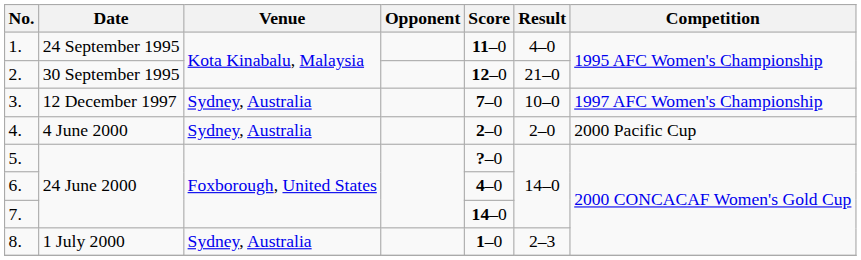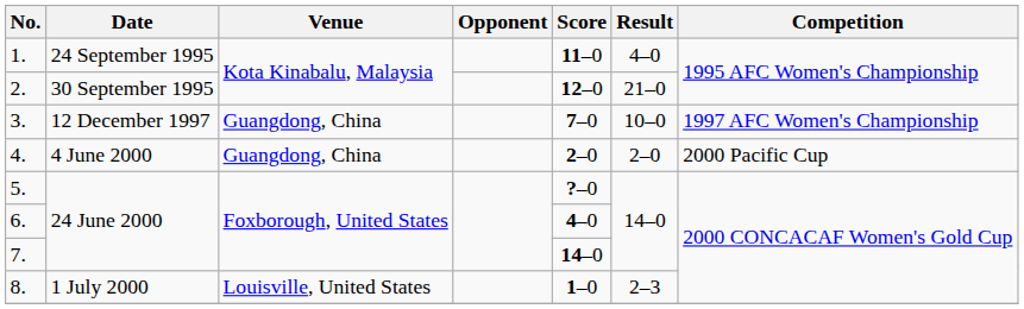 <table class="wikitable">
 <tr>
 <th>No.</th>
 <th>Date</th>
 <th>Venue</th>
 <th>Opponent</th>
 <th>Score</th>
 <th>Result</th>
 <th>Competition</th>
 </tr>
 <tr>
 <td>1.</td>
 <td>24 September 1995</td>
 <td rowspan=2><a href='#'>Kota Kinabalu</a>, <a href='#'>Malaysia</a></td>
 <td></td>
 <td align=center><strong>11</strong>–0</td>
 <td align=center>4–0</td>
 <td rowspan=2><a href='#'>1995 AFC Women's Championship</a></td>
 </tr>
 <tr>
 <td>2.</td>
 <td>30 September 1995</td>
 <td></td>
 <td align=center><strong>12</strong>–0</td>
 <td align=center>21–0</td>
 </tr>
 <tr>
 <td>3.</td>
 <td>12 December 1997</td>
-<td><a href='#'>Sydney</a>, <a href='#'>Australia</a></td>
+<td><a href='#'>Guangdong</a>, China</td>
 <td></td>
 <td align=center><strong>7</strong>–0</td>
 <td align=center>10–0</td>
 <td><a href='#'>1997 AFC Women's Championship</a></td>
 </tr>
 <tr>
 <td>4.</td>
 <td>4 June 2000</td>
-<td><a href='#'>Sydney</a>, <a href='#'>Australia</a></td>
+<td><a href='#'>Guangdong</a>, China</td>
 <td></td>
 <td align=center><strong>2</strong>–0</td>
 <td align=center>2–0</td>
 <td>2000 Pacific Cup</td>
 </tr>
 <tr>
 <td>5.</td>
 <td rowspan=3>24 June 2000</td>
 <td rowspan=3><a href='#'>Foxborough</a>, <a href='#'>United States</a></td>
 <td rowspan=3></td>
 <td align=center><strong>?</strong>–0</td>
 <td rowspan=3 align=center>14–0</td>
 <td rowspan=4><a href='#'>2000 CONCACAF Women's Gold Cup</a></td>
 </tr>
 <tr>
 <td>6.</td>
 <td align=center><strong>4</strong>–0</td>
 </tr>
 <tr>
 <td>7.</td>
 <td align=center><strong>14</strong>–0</td>
 </tr>
 <tr>
 <td>8.</td>
 <td>1 July 2000</td>
-<td><a href='#'>Sydney</a>, <a href='#'>Australia</a></td>
+<td><a href='#'>Louisville</a>, United States</td>
 <td></td>
 <td align=center><strong>1</strong>–0</td>
 <td align=center>2–3 </td>
 </tr>
 <tr>
 </tr>
 </table>
